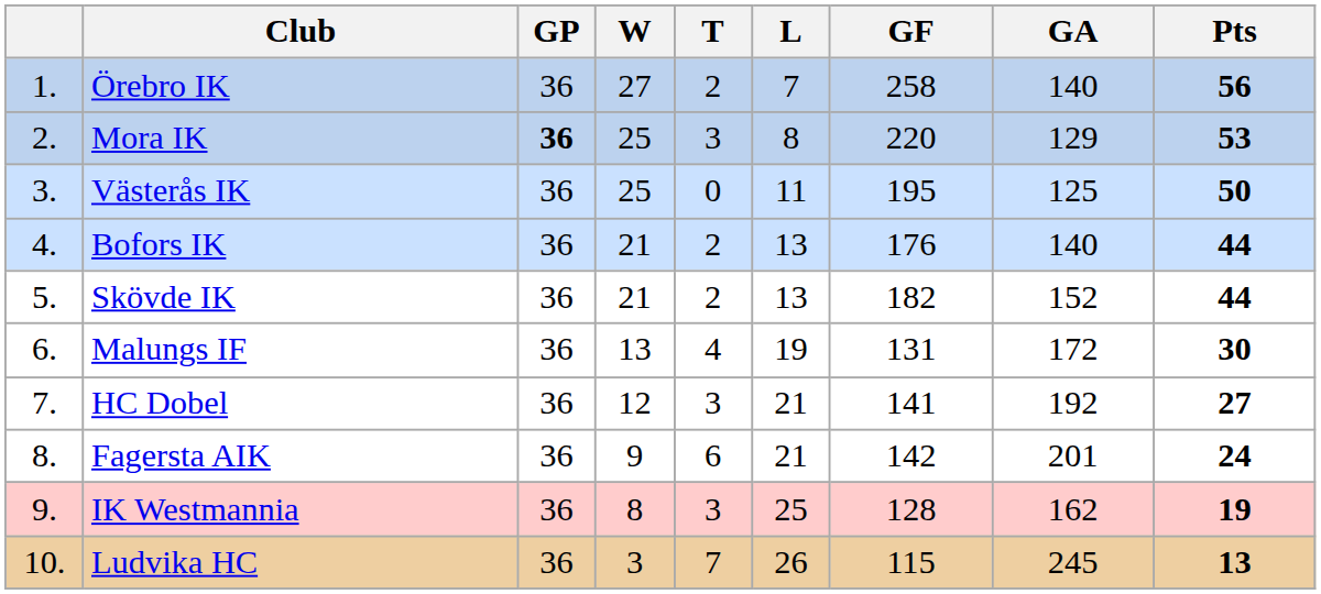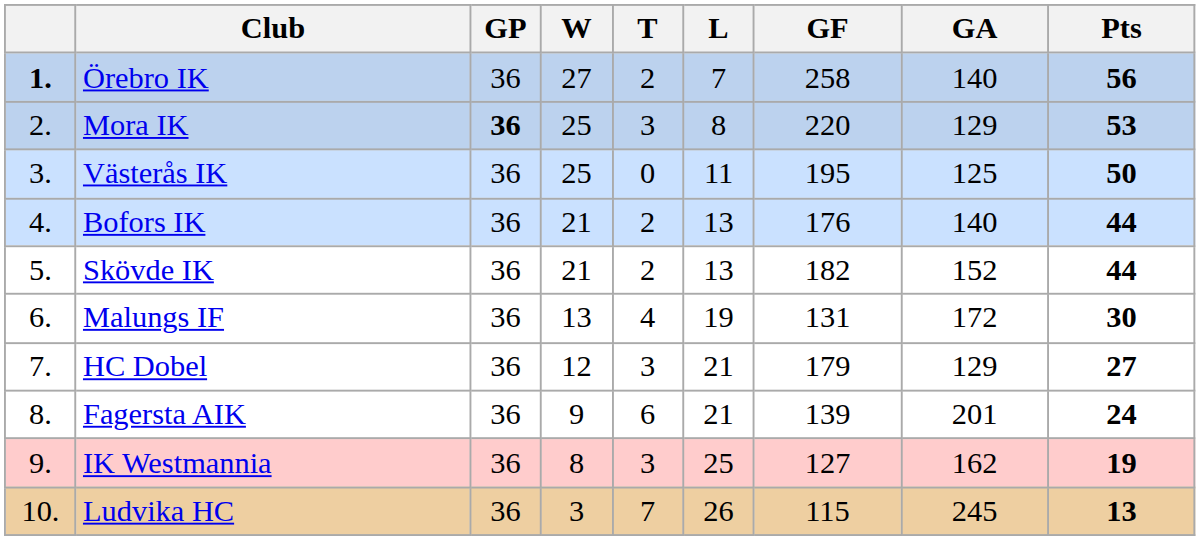 <table class="wikitable">
 <tr>
 <th width="30"></th>
 <th width="200">Club</th>
 <th width="30">GP</th>
 <th width="30">W</th>
 <th width="30">T</th>
 <th width="30">L</th>
 <th width="70">GF</th>
 <th width="70">GA</th>
 <th width="70">Pts</th>
 </tr>
 <tr bgcolor="#BCD2EE" align="center">
-<td>1.</td>
+<td><strong>1.</strong></td>
 <td align="left"><a href='#'>Örebro IK</a></td>
 <td>36</td>
 <td>27</td>
 <td>2</td>
 <td>7</td>
 <td>258</td>
 <td>140</td>
 <td><strong>56</strong></td>
 </tr>
 <tr bgcolor="#BCD2EE" align="center">
 <td>2.</td>
 <td align="left"><a href='#'>Mora IK</a></td>
 <td><strong>36</strong></td>
 <td>25</td>
 <td>3</td>
 <td>8</td>
 <td>220</td>
 <td>129</td>
 <td><strong>53</strong></td>
 </tr>
 <tr bgcolor="#CAE1FF" align="center">
 <td>3.</td>
 <td align="left"><a href='#'>Västerås IK</a></td>
 <td>36</td>
 <td>25</td>
 <td>0</td>
 <td>11</td>
 <td>195</td>
 <td>125</td>
 <td><strong>50</strong></td>
 </tr>
 <tr bgcolor="#CAE1FF" align="center">
 <td>4.</td>
 <td align="left"><a href='#'>Bofors IK</a></td>
 <td>36</td>
 <td>21</td>
 <td>2</td>
 <td>13</td>
 <td>176</td>
 <td>140</td>
 <td><strong>44</strong></td>
 </tr>
 <tr bgcolor="#FFFFFF" align="center">
 <td>5.</td>
 <td align="left"><a href='#'>Skövde IK</a></td>
 <td>36</td>
 <td>21</td>
 <td>2</td>
 <td>13</td>
 <td>182</td>
 <td>152</td>
 <td><strong>44</strong></td>
 </tr>
 <tr bgcolor="#FFFFFF" align="center">
 <td>6.</td>
 <td align="left"><a href='#'>Malungs IF</a></td>
 <td>36</td>
 <td>13</td>
 <td>4</td>
 <td>19</td>
 <td>131</td>
 <td>172</td>
 <td><strong>30</strong></td>
 </tr>
 <tr bgcolor="#FFFFFF" align="center">
 <td>7.</td>
 <td align="left"><a href='#'>HC Dobel</a></td>
 <td>36</td>
 <td>12</td>
 <td>3</td>
 <td>21</td>
-<td>141</td>
-<td>192</td>
+<td>179</td>
+<td>129</td>
 <td><strong>27</strong></td>
 </tr>
 <tr bgcolor="#FFFFFF" align="center">
 <td>8.</td>
 <td align="left"><a href='#'>Fagersta AIK</a></td>
 <td>36</td>
 <td>9</td>
 <td>6</td>
 <td>21</td>
-<td>142</td>
+<td>139</td>
 <td>201</td>
 <td><strong>24</strong></td>
 </tr>
 <tr bgcolor="#FFCCCC" align="center">
 <td>9.</td>
 <td align="left"><a href='#'>IK Westmannia</a></td>
 <td>36</td>
 <td>8</td>
 <td>3</td>
 <td>25</td>
-<td>128</td>
+<td>127</td>
 <td>162</td>
 <td><strong>19</strong></td>
 </tr>
 <tr bgcolor="#EECFA1" align="center">
 <td>10.</td>
 <td align="left"><a href='#'>Ludvika HC</a></td>
 <td>36</td>
 <td>3</td>
 <td>7</td>
 <td>26</td>
 <td>115</td>
 <td>245</td>
 <td><strong>13</strong></td>
 </tr>
 </table>
